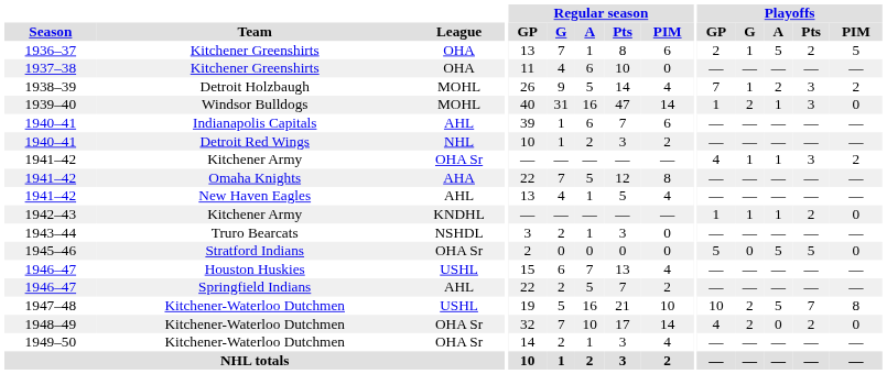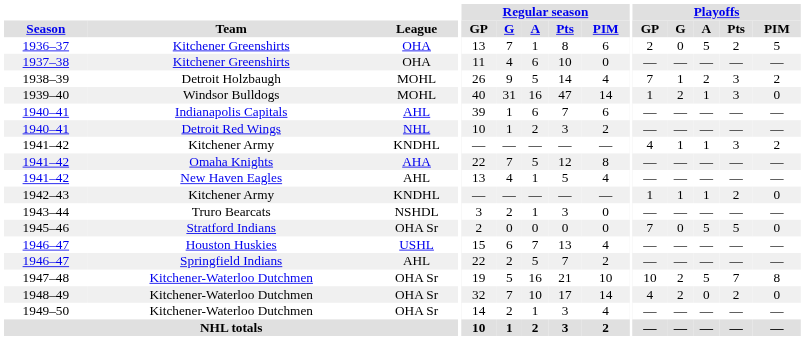 <table border="0" cellpadding="1" cellspacing="0" style="text-align:center; width:60em">
 <tr bgcolor="#e0e0e0">
 <th colspan="3" bgcolor="#ffffff"></th>
 <th rowspan="100" bgcolor="#ffffff"></th>
 <th colspan="5"><a href='#'>Regular season</a></th>
 <th rowspan="100" bgcolor="#ffffff"></th>
 <th colspan="5"><a href='#'>Playoffs</a></th>
 </tr>
 <tr bgcolor="#e0e0e0">
 <th><a href='#'>Season</a></th>
 <th>Team</th>
 <th>League</th>
 <th>GP</th>
 <th><a href='#'>G</a></th>
 <th><a href='#'>A</a></th>
 <th><a href='#'>Pts</a></th>
 <th><a href='#'>PIM</a></th>
 <th>GP</th>
 <th>G</th>
 <th>A</th>
 <th>Pts</th>
 <th>PIM</th>
 </tr>
 <tr>
 <td><a href='#'>1936–37</a></td>
 <td><a href='#'>Kitchener Greenshirts</a></td>
 <td><a href='#'>OHA</a></td>
 <td>13</td>
 <td>7</td>
 <td>1</td>
 <td>8</td>
 <td>6</td>
 <td>2</td>
-<td>1</td>
+<td>0</td>
 <td>5</td>
 <td>2</td>
 <td>5</td>
 </tr>
 <tr bgcolor="#f0f0f0">
 <td><a href='#'>1937–38</a></td>
 <td><a href='#'>Kitchener Greenshirts</a></td>
 <td>OHA</td>
 <td>11</td>
 <td>4</td>
 <td>6</td>
 <td>10</td>
 <td>0</td>
 <td>—</td>
 <td>—</td>
 <td>—</td>
 <td>—</td>
 <td>—</td>
 </tr>
 <tr>
 <td>1938–39</td>
 <td>Detroit Holzbaugh</td>
 <td>MOHL</td>
 <td>26</td>
 <td>9</td>
 <td>5</td>
 <td>14</td>
 <td>4</td>
 <td>7</td>
 <td>1</td>
 <td>2</td>
 <td>3</td>
 <td>2</td>
 </tr>
 <tr bgcolor="#f0f0f0">
 <td>1939–40</td>
 <td>Windsor Bulldogs</td>
 <td>MOHL</td>
 <td>40</td>
 <td>31</td>
 <td>16</td>
 <td>47</td>
 <td>14</td>
 <td>1</td>
 <td>2</td>
 <td>1</td>
 <td>3</td>
 <td>0</td>
 </tr>
 <tr>
 <td><a href='#'>1940–41</a></td>
 <td><a href='#'>Indianapolis Capitals</a></td>
 <td><a href='#'>AHL</a></td>
 <td>39</td>
 <td>1</td>
 <td>6</td>
 <td>7</td>
 <td>6</td>
 <td>—</td>
 <td>—</td>
 <td>—</td>
 <td>—</td>
 <td>—</td>
 </tr>
 <tr bgcolor="#f0f0f0">
 <td><a href='#'>1940–41</a></td>
 <td><a href='#'>Detroit Red Wings</a></td>
 <td><a href='#'>NHL</a></td>
 <td>10</td>
 <td>1</td>
 <td>2</td>
 <td>3</td>
 <td>2</td>
 <td>—</td>
 <td>—</td>
 <td>—</td>
 <td>—</td>
 <td>—</td>
 </tr>
 <tr>
 <td>1941–42</td>
 <td>Kitchener Army</td>
-<td><a href='#'>OHA Sr</a></td>
+<td>KNDHL</td>
 <td>—</td>
 <td>—</td>
 <td>—</td>
 <td>—</td>
 <td>—</td>
 <td>4</td>
 <td>1</td>
 <td>1</td>
 <td>3</td>
 <td>2</td>
 </tr>
 <tr bgcolor="#f0f0f0">
 <td><a href='#'>1941–42</a></td>
 <td><a href='#'>Omaha Knights</a></td>
 <td><a href='#'>AHA</a></td>
 <td>22</td>
 <td>7</td>
 <td>5</td>
 <td>12</td>
 <td>8</td>
 <td>—</td>
 <td>—</td>
 <td>—</td>
 <td>—</td>
 <td>—</td>
 </tr>
 <tr>
 <td><a href='#'>1941–42</a></td>
 <td><a href='#'>New Haven Eagles</a></td>
 <td>AHL</td>
 <td>13</td>
 <td>4</td>
 <td>1</td>
 <td>5</td>
 <td>4</td>
 <td>—</td>
 <td>—</td>
 <td>—</td>
 <td>—</td>
 <td>—</td>
 </tr>
 <tr bgcolor="#f0f0f0">
 <td>1942–43</td>
 <td>Kitchener Army</td>
 <td>KNDHL</td>
 <td>—</td>
 <td>—</td>
 <td>—</td>
 <td>—</td>
 <td>—</td>
 <td>1</td>
 <td>1</td>
 <td>1</td>
 <td>2</td>
 <td>0</td>
 </tr>
 <tr>
 <td>1943–44</td>
 <td>Truro Bearcats</td>
 <td>NSHDL</td>
 <td>3</td>
 <td>2</td>
 <td>1</td>
 <td>3</td>
 <td>0</td>
 <td>—</td>
 <td>—</td>
 <td>—</td>
 <td>—</td>
 <td>—</td>
 </tr>
 <tr bgcolor="#f0f0f0">
 <td>1945–46</td>
 <td><a href='#'>Stratford Indians</a></td>
 <td>OHA Sr</td>
 <td>2</td>
 <td>0</td>
 <td>0</td>
 <td>0</td>
 <td>0</td>
-<td>5</td>
+<td>7</td>
 <td>0</td>
 <td>5</td>
 <td>5</td>
 <td>0</td>
 </tr>
 <tr>
 <td><a href='#'>1946–47</a></td>
 <td><a href='#'>Houston Huskies</a></td>
 <td><a href='#'>USHL</a></td>
 <td>15</td>
 <td>6</td>
 <td>7</td>
 <td>13</td>
 <td>4</td>
 <td>—</td>
 <td>—</td>
 <td>—</td>
 <td>—</td>
 <td>—</td>
 </tr>
 <tr bgcolor="#f0f0f0">
 <td><a href='#'>1946–47</a></td>
 <td><a href='#'>Springfield Indians</a></td>
 <td>AHL</td>
 <td>22</td>
 <td>2</td>
 <td>5</td>
 <td>7</td>
 <td>2</td>
 <td>—</td>
 <td>—</td>
 <td>—</td>
 <td>—</td>
 <td>—</td>
 </tr>
 <tr>
 <td>1947–48</td>
 <td><a href='#'>Kitchener-Waterloo Dutchmen</a></td>
-<td><a href='#'>USHL</a></td>
+<td>OHA Sr</td>
 <td>19</td>
 <td>5</td>
 <td>16</td>
 <td>21</td>
 <td>10</td>
 <td>10</td>
 <td>2</td>
 <td>5</td>
 <td>7</td>
 <td>8</td>
 </tr>
 <tr bgcolor="#f0f0f0">
 <td>1948–49</td>
 <td>Kitchener-Waterloo Dutchmen</td>
 <td>OHA Sr</td>
 <td>32</td>
 <td>7</td>
 <td>10</td>
 <td>17</td>
 <td>14</td>
 <td>4</td>
 <td>2</td>
 <td>0</td>
 <td>2</td>
 <td>0</td>
 </tr>
 <tr>
 <td>1949–50</td>
 <td>Kitchener-Waterloo Dutchmen</td>
 <td>OHA Sr</td>
 <td>14</td>
 <td>2</td>
 <td>1</td>
 <td>3</td>
 <td>4</td>
 <td>—</td>
 <td>—</td>
 <td>—</td>
 <td>—</td>
 <td>—</td>
 </tr>
 <tr bgcolor="#e0e0e0">
 <th colspan="3">NHL totals</th>
 <th>10</th>
 <th>1</th>
 <th>2</th>
 <th>3</th>
 <th>2</th>
 <th>—</th>
 <th>—</th>
 <th>—</th>
 <th>—</th>
 <th>—</th>
 </tr>
 </table>
